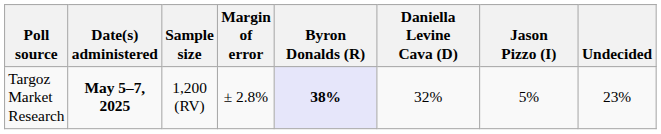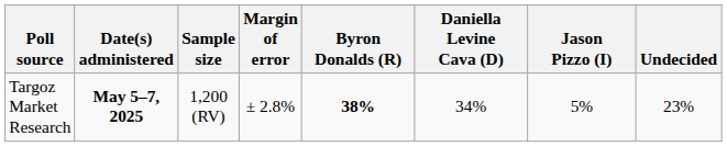 <table class="wikitable" style="font-size:90%;text-align:center;">
 <tr valign=bottom>
 <th>Poll source</th>
 <th>Date(s)<br>administered</th>
 <th>Sample<br>size</th>
 <th>Margin<br>of error</th>
 <th style="width:100px;">Byron<br>Donalds (R)</th>
 <th style="width:100px;">Daniella Levine<br>Cava (D)</th>
 <th style="width:100px;">Jason<br>Pizzo (I)</th>
 <th>Undecided</th>
 </tr>
 <tr>
 <td style="text-align:left;">Targoz Market Research</td>
 <td><strong>May 5–7, 2025</strong></td>
 <td>1,200 (RV)</td>
 <td>± 2.8%</td>
-<td style="background: lavender;"><strong>38%</strong></td>
-<td>32%</td>
+<td><strong>38%</strong></td>
+<td>34%</td>
 <td>5%</td>
 <td>23%</td>
 </tr>
 </table>
